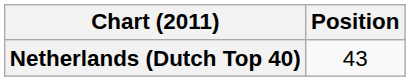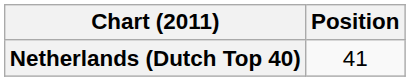 <table class="wikitable plainrowheaders" style="text-align:center">
 <tr>
 <th>Chart (2011)</th>
 <th>Position</th>
 </tr>
 <tr>
 <th scope="row">Netherlands (Dutch Top 40)</th>
-<td>43</td>
+<td>41</td>
 </tr>
 </table>
